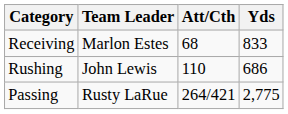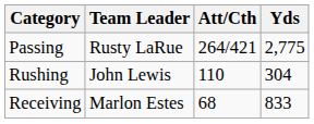 <table class="wikitable">
 <tr>
 <th>Category</th>
 <th>Team Leader</th>
 <th>Att/Cth</th>
 <th>Yds</th>
 </tr>
 <tr style="background: ##ddffdd;">
+<td>Passing</td>
+<td>Rusty LaRue</td>
+<td>264/421</td>
+<td>2,775</td>
+</tr>
+<tr style="background: ##ffdddd;">
+<td>Rushing</td>
+<td>John Lewis</td>
+<td>110</td>
+<td>304</td>
+</tr>
+<tr style="background: ##ddffdd;">
 <td>Receiving</td>
 <td>Marlon Estes</td>
 <td>68</td>
 <td>833</td>
 </tr>
-<tr style="background: ##ffdddd;">
-<td>Rushing</td>
-<td>John Lewis</td>
-<td>110</td>
-<td>686</td>
-</tr>
-<tr style="background: ##ddffdd;">
-<td>Passing</td>
-<td>Rusty LaRue</td>
-<td>264/421</td>
-<td>2,775</td>
-</tr>
 </table>
